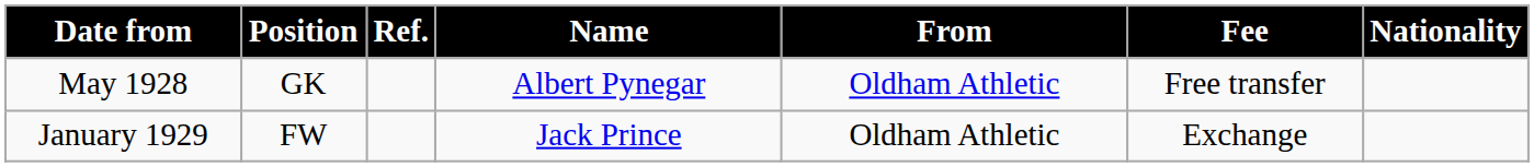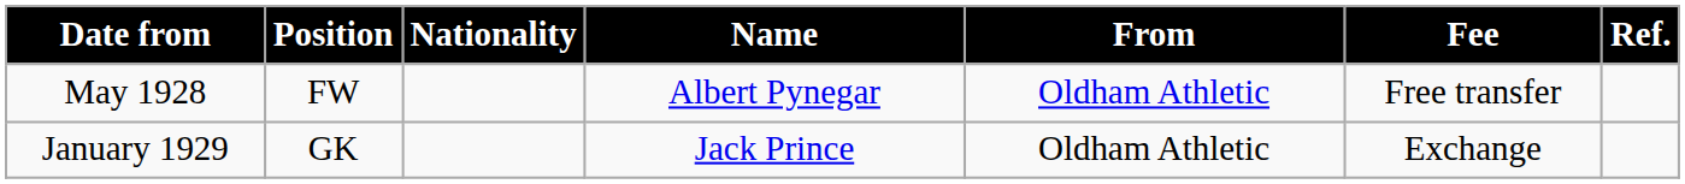 <table class="wikitable" style="text-align:center; font-size:90%; ">
 <tr>
 <th style="background:#000000; color:white; width:100px;">Date from</th>
 <th style="background:#000000; color:white; width:50px;">Position</th>
-<th style="background:#000000; color:white; width:25px;">Ref.</th>
+<th style="background:#000000; color:white; width:50px;">Nationality</th>
 <th style="background:#000000; color:white; width:150px;">Name</th>
 <th style="background:#000000; color:white; width:150px;">From</th>
 <th style="background:#000000; color:white; width:100px;">Fee</th>
-<th style="background:#000000; color:white; width:50px;">Nationality</th>
+<th style="background:#000000; color:white; width:25px;">Ref.</th>
 </tr>
 <tr>
 <td>May 1928</td>
-<td>GK</td>
+<td>FW</td>
 <td></td>
 <td><a href='#'>Albert Pynegar</a></td>
 <td><a href='#'>Oldham Athletic</a></td>
 <td>Free transfer</td>
 <td></td>
 </tr>
 <tr>
 <td>January 1929</td>
-<td>FW</td>
+<td>GK</td>
 <td></td>
 <td><a href='#'>Jack Prince</a></td>
 <td>Oldham Athletic</td>
 <td>Exchange</td>
 <td></td>
 </tr>
 </table>
